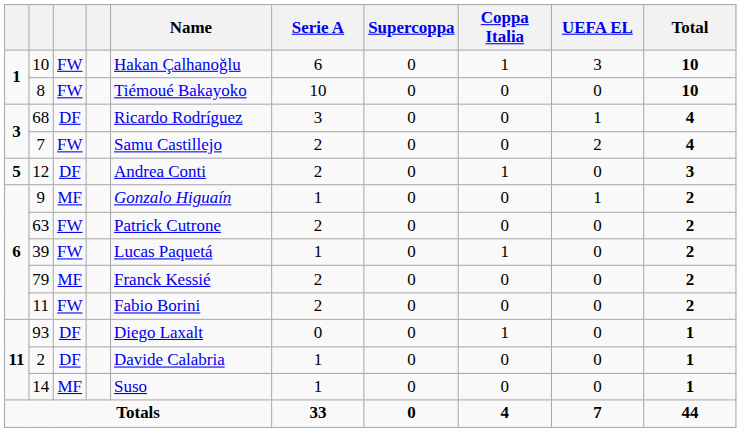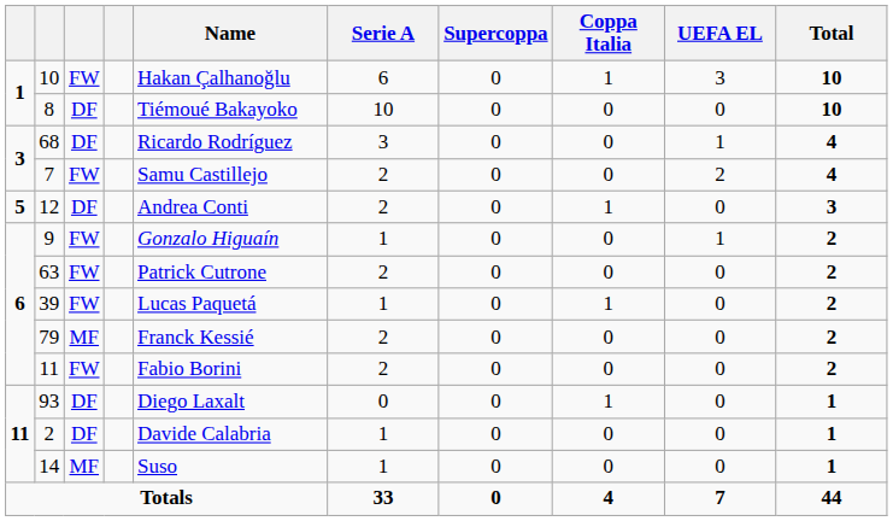 <table class="wikitable" style="text-align:center">
 <tr>
 <th width=15></th>
 <th width=15></th>
 <th width=15></th>
 <th width=15></th>
 <th width=145>Name</th>
 <th width=80><a href='#'>Serie A</a></th>
 <th width=80><a href='#'>Supercoppa</a></th>
 <th width=80><a href='#'>Coppa Italia</a></th>
 <th width=80><a href='#'>UEFA EL</a></th>
 <th width=80>Total</th>
 </tr>
 <tr>
 <td rowspan=2><strong>1</strong></td>
 <td>10</td>
 <td><a href='#'>FW</a></td>
 <td></td>
 <td align=left><a href='#'>Hakan Çalhanoğlu</a></td>
 <td>6</td>
 <td>0</td>
 <td>1</td>
 <td>3</td>
 <td><strong>10</strong></td>
 </tr>
 <tr>
 <td>8</td>
-<td><a href='#'>FW</a></td>
+<td><a href='#'>DF</a></td>
 <td></td>
 <td align=left><a href='#'>Tiémoué Bakayoko</a></td>
 <td>10</td>
 <td>0</td>
 <td>0</td>
 <td>0</td>
 <td><strong>10</strong></td>
 </tr>
 <tr>
 <td rowspan=2><strong>3</strong></td>
 <td>68</td>
 <td><a href='#'>DF</a></td>
 <td></td>
 <td align=left><a href='#'>Ricardo Rodríguez</a></td>
 <td>3</td>
 <td>0</td>
 <td>0</td>
 <td>1</td>
 <td><strong>4</strong></td>
 </tr>
 <tr>
 <td>7</td>
 <td><a href='#'>FW</a></td>
 <td></td>
 <td align=left><a href='#'>Samu Castillejo</a></td>
 <td>2</td>
 <td>0</td>
 <td>0</td>
 <td>2</td>
 <td><strong>4</strong></td>
 </tr>
 <tr>
 <td><strong>5</strong></td>
 <td>12</td>
 <td><a href='#'>DF</a></td>
 <td></td>
 <td align=left><a href='#'>Andrea Conti</a></td>
 <td>2</td>
 <td>0</td>
 <td>1</td>
 <td>0</td>
 <td><strong>3</strong></td>
 </tr>
 <tr>
 <td rowspan=5><strong>6</strong></td>
 <td>9</td>
-<td><a href='#'>MF</a></td>
+<td><a href='#'>FW</a></td>
 <td></td>
 <td align=left><em><a href='#'>Gonzalo Higuaín</a></em></td>
 <td>1</td>
 <td>0</td>
 <td>0</td>
 <td>1</td>
 <td><strong>2</strong></td>
 </tr>
 <tr>
 <td>63</td>
 <td><a href='#'>FW</a></td>
 <td></td>
 <td align=left><a href='#'>Patrick Cutrone</a></td>
 <td>2</td>
 <td>0</td>
 <td>0</td>
 <td>0</td>
 <td><strong>2</strong></td>
 </tr>
 <tr>
 <td>39</td>
 <td><a href='#'>FW</a></td>
 <td></td>
 <td align=left><a href='#'>Lucas Paquetá</a></td>
 <td>1</td>
 <td>0</td>
 <td>1</td>
 <td>0</td>
 <td><strong>2</strong></td>
 </tr>
 <tr>
 <td>79</td>
 <td><a href='#'>MF</a></td>
 <td></td>
 <td align=left><a href='#'>Franck Kessié</a></td>
 <td>2</td>
 <td>0</td>
 <td>0</td>
 <td>0</td>
 <td><strong>2</strong></td>
 </tr>
 <tr>
 <td>11</td>
 <td><a href='#'>FW</a></td>
 <td></td>
 <td align=left><a href='#'>Fabio Borini</a></td>
 <td>2</td>
 <td>0</td>
 <td>0</td>
 <td>0</td>
 <td><strong>2</strong></td>
 </tr>
 <tr>
 <td rowspan=3><strong>11</strong></td>
 <td>93</td>
 <td><a href='#'>DF</a></td>
 <td></td>
 <td align=left><a href='#'>Diego Laxalt</a></td>
 <td>0</td>
 <td>0</td>
 <td>1</td>
 <td>0</td>
 <td><strong>1</strong></td>
 </tr>
 <tr>
 <td>2</td>
 <td><a href='#'>DF</a></td>
 <td></td>
 <td align=left><a href='#'>Davide Calabria</a></td>
 <td>1</td>
 <td>0</td>
 <td>0</td>
 <td>0</td>
 <td><strong>1</strong></td>
 </tr>
 <tr>
 <td>14</td>
 <td><a href='#'>MF</a></td>
 <td></td>
 <td align=left><a href='#'>Suso</a></td>
 <td>1</td>
 <td>0</td>
 <td>0</td>
 <td>0</td>
 <td><strong>1</strong></td>
 </tr>
 <tr>
 <td colspan=5><strong>Totals</strong></td>
 <td><strong>33</strong></td>
 <td><strong>0</strong></td>
 <td><strong>4</strong></td>
 <td><strong>7</strong></td>
 <td><strong>44</strong></td>
 </tr>
 </table>
